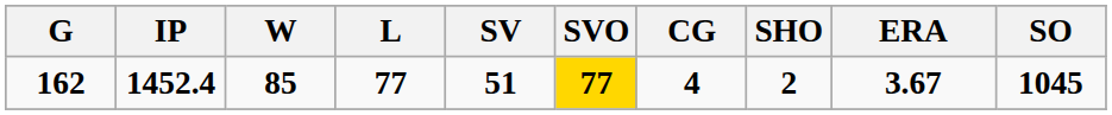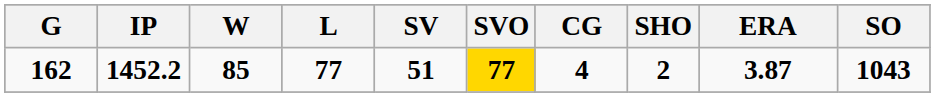 <table class="wikitable" align="center">
 <tr>
 <th bgcolor="#DDDDFF" width="10%">G</th>
 <th bgcolor="#DDDDFF" width="10%">IP</th>
 <th bgcolor="#DDDDFF" width="10%">W</th>
 <th bgcolor="#DDDDFF" width="10%">L</th>
 <th bgcolor="#DDDDFF" width="10%">SV</th>
 <th bgcolor="#DDDDFF">SVO</th>
 <th bgcolor="#DDDDFF" width="10%">CG</th>
 <th bgcolor="#DDDDFF">SHO</th>
 <th bgcolor="#DDDDFF" width="15%">ERA</th>
 <th bgcolor="#DDDDFF" width="10%">SO</th>
 </tr>
 <tr align="center">
 <td><strong>162</strong></td>
-<td><strong>1452.4</strong></td>
+<td><strong>1452.2</strong></td>
 <td><strong>85</strong></td>
 <td><strong>77</strong></td>
 <td><strong>51</strong></td>
 <td style="background: gold;"><strong>77</strong></td>
 <td><strong>4</strong></td>
 <td><strong>2</strong></td>
-<td><strong>3.67</strong></td>
-<td><strong>1045</strong></td>
+<td><strong>3.87</strong></td>
+<td><strong>1043</strong></td>
 </tr>
 </table>
